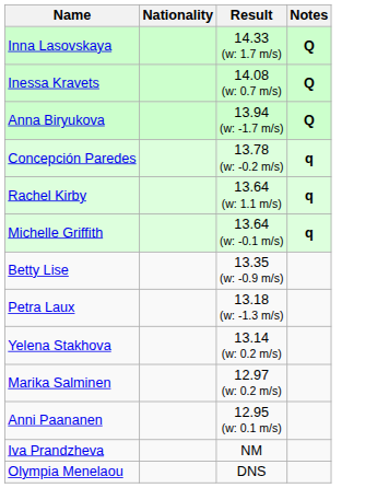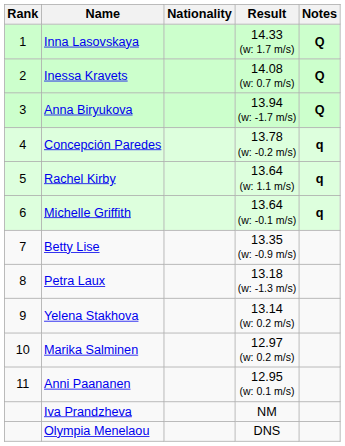 <table class="wikitable sortable" style="text-align:center">
 <tr>
+<th>Rank</th>
 <th>Name</th>
 <th>Nationality</th>
 <th>Result</th>
 <th>Notes</th>
 </tr>
 <tr bgcolor=ccffcc>
+<td>1</td>
 <td align=left><a href='#'>Inna Lasovskaya</a></td>
 <td align=left></td>
 <td>14.33<br><small>(w: 1.7 m/s)</small></td>
 <td><strong>Q</strong></td>
 </tr>
 <tr bgcolor=ccffcc>
+<td>2</td>
 <td align=left><a href='#'>Inessa Kravets</a></td>
 <td align=left></td>
 <td>14.08<br><small>(w: 0.7 m/s)</small></td>
 <td><strong>Q</strong></td>
 </tr>
 <tr bgcolor=ccffcc>
+<td>3</td>
 <td align=left><a href='#'>Anna Biryukova</a></td>
 <td align=left></td>
 <td>13.94<br><small>(w: -1.7 m/s)</small></td>
 <td><strong>Q</strong></td>
 </tr>
 <tr bgcolor=ddffdd>
+<td>4</td>
 <td align=left><a href='#'>Concepción Paredes</a></td>
 <td align=left></td>
 <td>13.78<br><small>(w: -0.2 m/s)</small></td>
 <td><strong>q</strong></td>
 </tr>
 <tr bgcolor=ddffdd>
+<td>5</td>
 <td align=left><a href='#'>Rachel Kirby</a></td>
 <td align=left></td>
 <td>13.64<br><small>(w: 1.1 m/s)</small></td>
 <td><strong>q</strong></td>
 </tr>
 <tr bgcolor=ddffdd>
+<td>6</td>
 <td align=left><a href='#'>Michelle Griffith</a></td>
 <td align=left></td>
 <td>13.64<br><small>(w: -0.1 m/s)</small></td>
 <td><strong>q</strong></td>
 </tr>
 <tr>
+<td>7</td>
 <td align=left><a href='#'>Betty Lise</a></td>
 <td align=left></td>
 <td>13.35<br><small>(w: -0.9 m/s)</small></td>
 <td></td>
 </tr>
 <tr>
+<td>8</td>
 <td align=left><a href='#'>Petra Laux</a></td>
 <td align=left></td>
 <td>13.18<br><small>(w: -1.3 m/s)</small></td>
 <td></td>
 </tr>
 <tr>
+<td>9</td>
 <td align=left><a href='#'>Yelena Stakhova</a></td>
 <td align=left></td>
 <td>13.14<br><small>(w: 0.2 m/s)</small></td>
 <td></td>
 </tr>
 <tr>
+<td>10</td>
 <td align=left><a href='#'>Marika Salminen</a></td>
 <td align=left></td>
 <td>12.97<br><small>(w: 0.2 m/s)</small></td>
 <td></td>
 </tr>
 <tr>
+<td>11</td>
 <td align=left><a href='#'>Anni Paananen</a></td>
 <td align=left></td>
 <td>12.95<br><small>(w: 0.1 m/s)</small></td>
 <td></td>
 </tr>
 <tr>
+<td></td>
 <td align=left><a href='#'>Iva Prandzheva</a></td>
 <td align=left></td>
 <td>NM</td>
 <td></td>
 </tr>
 <tr>
+<td></td>
 <td align=left><a href='#'>Olympia Menelaou</a></td>
 <td align=left></td>
 <td>DNS</td>
 <td></td>
 </tr>
 </table>
